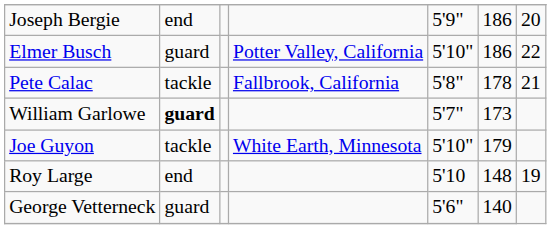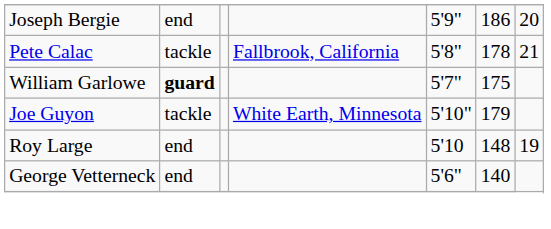 <table class="wikitable">
 <tr>
 </tr>
 <tr>
 <td>Joseph Bergie</td>
 <td>end</td>
 <td></td>
 <td></td>
 <td>5'9"</td>
 <td>186</td>
 <td>20</td>
-</tr>
-<tr>
-<td><a href='#'>Elmer Busch</a></td>
-<td>guard</td>
-<td></td>
-<td><a href='#'>Potter Valley, California</a></td>
-<td>5'10"</td>
-<td>186</td>
-<td>22</td>
 </tr>
 <tr>
 <td><a href='#'>Pete Calac</a></td>
 <td>tackle</td>
 <td></td>
 <td><a href='#'>Fallbrook, California</a></td>
 <td>5'8"</td>
 <td>178</td>
 <td>21</td>
 </tr>
 <tr>
 <td>William Garlowe</td>
 <td><strong>guard</strong></td>
 <td></td>
 <td></td>
 <td>5'7"</td>
-<td>173</td>
+<td>175</td>
 <td></td>
 </tr>
 <tr>
 <td><a href='#'>Joe Guyon</a></td>
 <td>tackle</td>
 <td></td>
 <td><a href='#'>White Earth, Minnesota</a></td>
 <td>5'10"</td>
 <td>179</td>
 </tr>
 <tr>
 <td>Roy Large</td>
 <td>end</td>
 <td></td>
 <td></td>
 <td>5'10</td>
 <td>148</td>
 <td>19</td>
 </tr>
 <tr>
 <td>George Vetterneck</td>
-<td>guard</td>
+<td>end</td>
 <td></td>
 <td></td>
 <td>5'6"</td>
 <td>140</td>
 </tr>
 <tr>
 </tr>
 </table>
